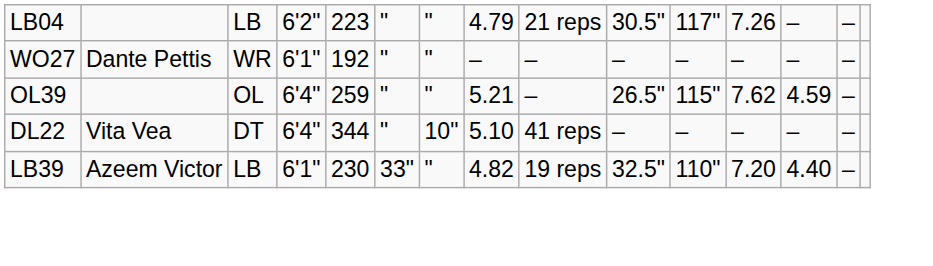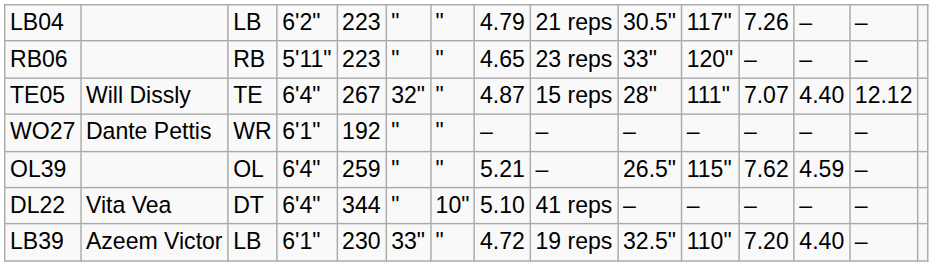 <table class="wikitable">
 <tr>
 <td>LB04</td>
 <td></td>
 <td>LB</td>
 <td>6'2"</td>
 <td>223</td>
 <td>"</td>
 <td>"</td>
 <td>4.79</td>
 <td>21 reps</td>
 <td>30.5"</td>
 <td>117"</td>
 <td>7.26</td>
 <td>–</td>
 <td>–</td>
+<td></td>
+</tr>
+<tr>
+<td>RB06</td>
+<td></td>
+<td>RB</td>
+<td>5'11"</td>
+<td>223</td>
+<td>"</td>
+<td>"</td>
+<td>4.65</td>
+<td>23 reps</td>
+<td>33"</td>
+<td>120"</td>
+<td>–</td>
+<td>–</td>
+<td>–</td>
+<td></td>
+</tr>
+<tr>
+<td>TE05</td>
+<td>Will Dissly</td>
+<td>TE</td>
+<td>6'4"</td>
+<td>267</td>
+<td>32"</td>
+<td>"</td>
+<td>4.87</td>
+<td>15 reps</td>
+<td>28"</td>
+<td>111"</td>
+<td>7.07</td>
+<td>4.40</td>
+<td>12.12</td>
 <td></td>
 </tr>
 <tr>
 <td>WO27</td>
 <td>Dante Pettis</td>
 <td>WR</td>
 <td>6'1"</td>
 <td>192</td>
 <td>"</td>
 <td>"</td>
 <td>–</td>
 <td>–</td>
 <td>–</td>
 <td>–</td>
 <td>–</td>
 <td>–</td>
 <td>–</td>
 <td></td>
 </tr>
 <tr>
 <td>OL39</td>
 <td></td>
 <td>OL</td>
 <td>6'4"</td>
 <td>259</td>
 <td>"</td>
 <td>"</td>
 <td>5.21</td>
 <td>–</td>
 <td>26.5"</td>
 <td>115"</td>
 <td>7.62</td>
 <td>4.59</td>
 <td>–</td>
 <td></td>
 </tr>
 <tr>
 <td>DL22</td>
 <td>Vita Vea</td>
 <td>DT</td>
 <td>6'4"</td>
 <td>344</td>
 <td>"</td>
 <td>10"</td>
 <td>5.10</td>
 <td>41 reps</td>
 <td>–</td>
 <td>–</td>
 <td>–</td>
 <td>–</td>
 <td>–</td>
 <td></td>
 </tr>
 <tr>
 <td>LB39</td>
 <td>Azeem Victor</td>
 <td>LB</td>
 <td>6'1"</td>
 <td>230</td>
 <td>33"</td>
 <td>"</td>
-<td>4.82</td>
+<td>4.72</td>
 <td>19 reps</td>
 <td>32.5"</td>
 <td>110"</td>
 <td>7.20</td>
 <td>4.40</td>
 <td>–</td>
 <td></td>
 </tr>
 </table>
